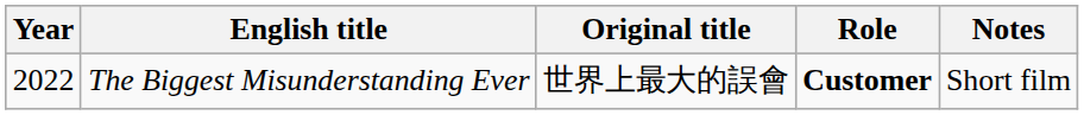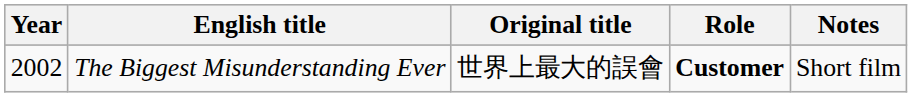 <table class="wikitable sortable">
 <tr>
 <th>Year</th>
 <th>English title</th>
 <th>Original title</th>
 <th>Role</th>
 <th class="unsortable">Notes</th>
 </tr>
 <tr>
-<td>2022</td>
+<td>2002</td>
 <td><em>The Biggest Misunderstanding Ever</em></td>
 <td>世界上最大的誤會</td>
 <td><strong>Customer</strong></td>
 <td>Short film</td>
 </tr>
 </table>
